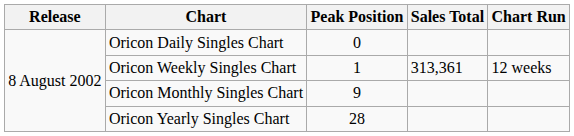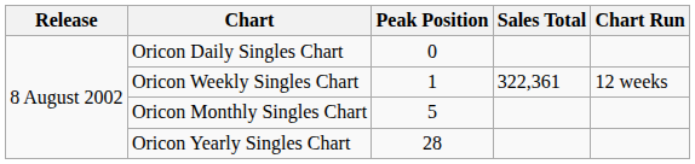 <table class="wikitable">
 <tr>
 <th>Release</th>
 <th>Chart</th>
 <th>Peak Position</th>
 <th>Sales Total</th>
 <th>Chart Run</th>
 </tr>
 <tr>
 <td rowspan="4">8 August 2002</td>
 <td>Oricon Daily Singles Chart</td>
 <td align="center">0</td>
 <td></td>
 <td></td>
 </tr>
 <tr>
 <td>Oricon Weekly Singles Chart</td>
 <td align="center">1</td>
-<td>313,361</td>
+<td>322,361</td>
 <td>12 weeks</td>
 </tr>
 <tr>
 <td>Oricon Monthly Singles Chart</td>
-<td align="center">9</td>
+<td align="center">5</td>
 <td></td>
 <td></td>
 </tr>
 <tr>
 <td>Oricon Yearly Singles Chart</td>
 <td align="center">28</td>
 <td></td>
 <td></td>
 </tr>
 </table>
